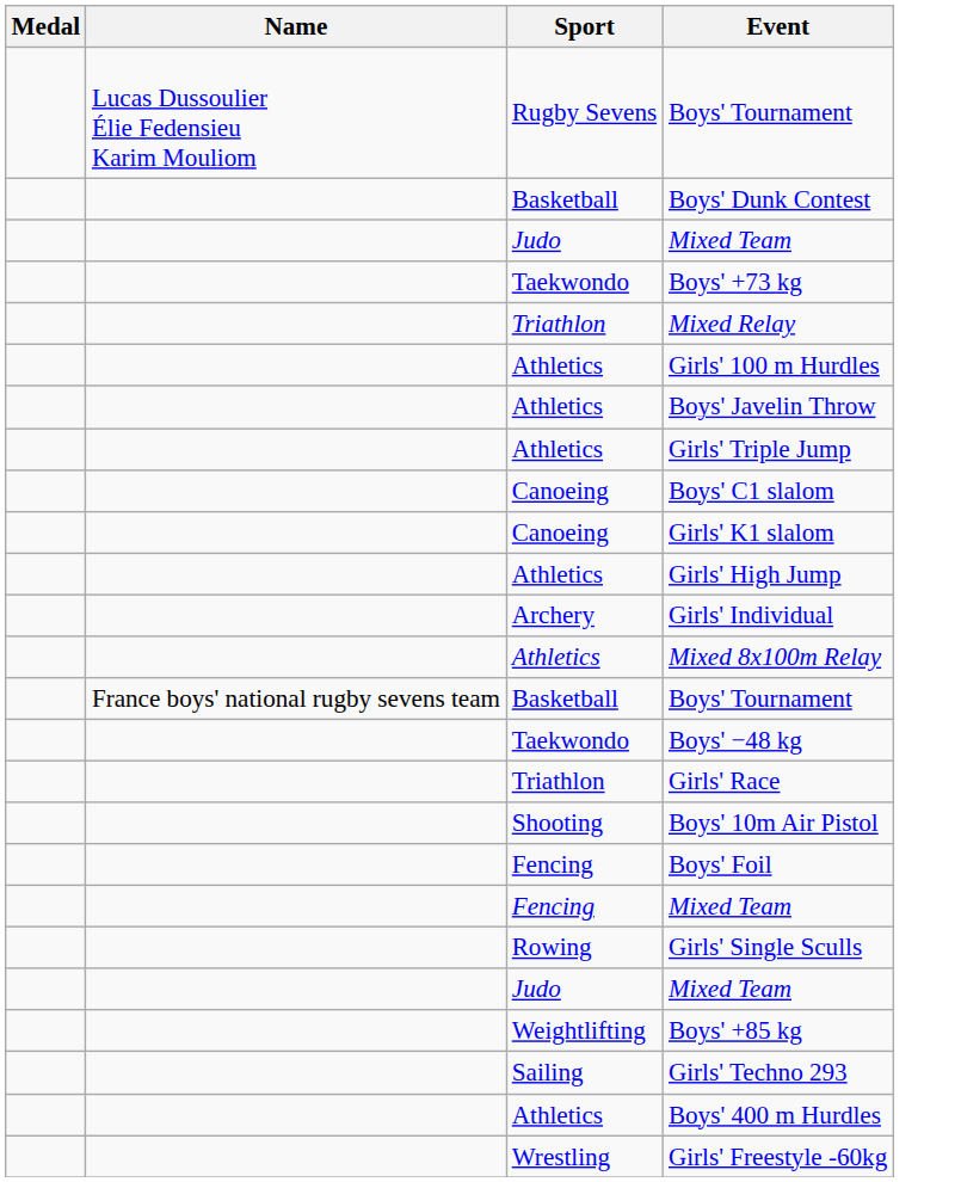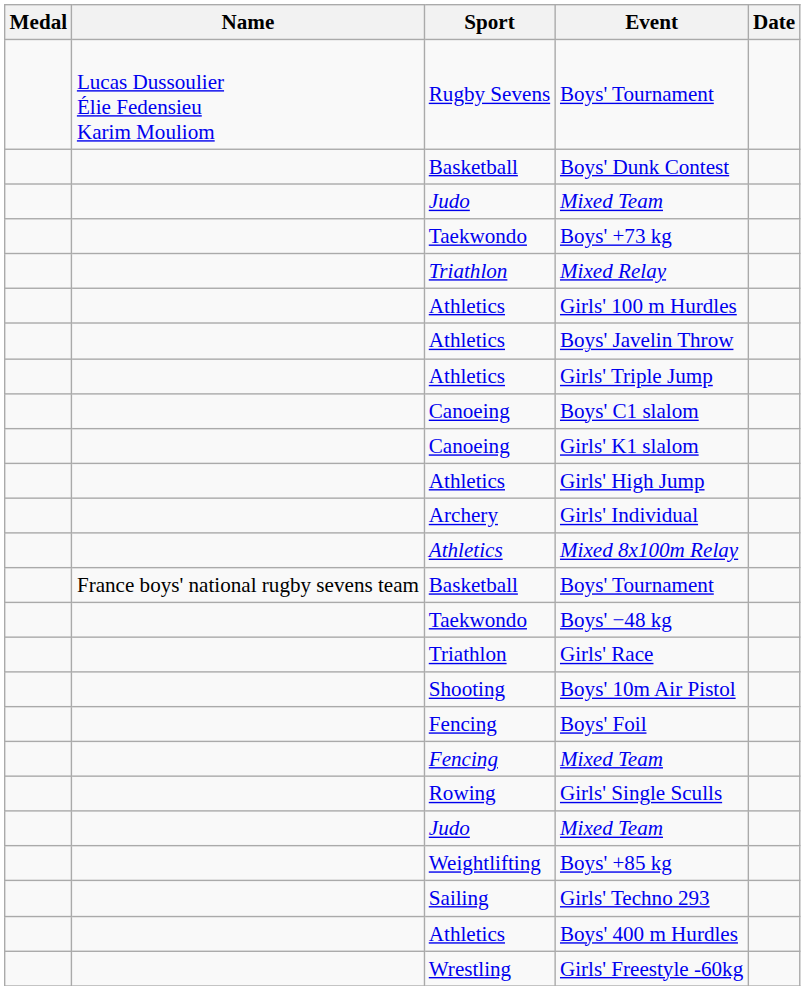 <table class="wikitable sortable" style="font-size: 95%;">
 <tr>
 <th>Medal</th>
 <th>Name</th>
 <th>Sport</th>
 <th>Event</th>
+<th>Date</th>
 </tr>
 <tr>
 <td></td>
 <td><br><a href='#'>Lucas Dussoulier</a><br><a href='#'>Élie Fedensieu</a><br><a href='#'>Karim Mouliom</a></td>
 <td><a href='#'>Rugby Sevens</a></td>
 <td><a href='#'>Boys' Tournament</a></td>
+<td></td>
 </tr>
 <tr>
 <td></td>
 <td></td>
 <td><a href='#'>Basketball</a></td>
 <td><a href='#'>Boys' Dunk Contest</a></td>
+<td></td>
 </tr>
 <tr>
 <td><em></em></td>
 <td><em></em></td>
 <td><em><a href='#'>Judo</a></em></td>
 <td><em><a href='#'>Mixed Team</a></em></td>
+<td><em></em></td>
 </tr>
 <tr>
 <td></td>
 <td></td>
 <td><a href='#'>Taekwondo</a></td>
 <td><a href='#'>Boys' +73 kg</a></td>
+<td></td>
 </tr>
 <tr>
 <td><em></em></td>
 <td><em></em></td>
 <td><em><a href='#'>Triathlon</a> </em></td>
 <td><em><a href='#'>Mixed Relay</a> </em></td>
+<td><em></em></td>
 </tr>
 <tr>
 <td></td>
 <td></td>
 <td><a href='#'>Athletics</a></td>
 <td><a href='#'>Girls' 100 m Hurdles</a></td>
+<td></td>
 </tr>
 <tr>
 <td></td>
 <td></td>
 <td><a href='#'>Athletics</a></td>
 <td><a href='#'>Boys' Javelin Throw</a></td>
+<td></td>
 </tr>
 <tr>
 <td></td>
 <td></td>
 <td><a href='#'>Athletics</a></td>
 <td><a href='#'>Girls' Triple Jump</a></td>
+<td></td>
 </tr>
 <tr>
 <td></td>
 <td></td>
 <td><a href='#'>Canoeing</a></td>
 <td><a href='#'>Boys' C1 slalom</a></td>
+<td></td>
 </tr>
 <tr>
 <td></td>
 <td></td>
 <td><a href='#'>Canoeing</a></td>
 <td><a href='#'>Girls' K1 slalom</a></td>
+<td></td>
 </tr>
 <tr>
 <td></td>
 <td></td>
 <td><a href='#'>Athletics</a></td>
 <td><a href='#'>Girls' High Jump</a></td>
+<td></td>
 </tr>
 <tr>
 <td></td>
 <td></td>
 <td><a href='#'>Archery</a></td>
 <td><a href='#'>Girls' Individual</a></td>
+<td></td>
 </tr>
 <tr>
 <td><em></em></td>
 <td><em></em></td>
 <td><em><a href='#'>Athletics</a> </em></td>
 <td><em><a href='#'>Mixed 8x100m Relay</a> </em></td>
+<td><em></em></td>
 </tr>
 <tr>
 <td></td>
 <td>France boys' national rugby sevens team</td>
 <td><a href='#'>Basketball</a></td>
 <td><a href='#'>Boys' Tournament</a></td>
+<td></td>
 </tr>
 <tr>
 <td></td>
 <td></td>
 <td><a href='#'>Taekwondo</a></td>
 <td><a href='#'>Boys' −48 kg</a></td>
+<td></td>
 </tr>
 <tr>
 <td></td>
 <td></td>
 <td><a href='#'>Triathlon</a></td>
 <td><a href='#'>Girls' Race</a></td>
+<td></td>
 </tr>
 <tr>
 <td></td>
 <td></td>
 <td><a href='#'>Shooting</a></td>
 <td><a href='#'>Boys' 10m Air Pistol</a></td>
+<td></td>
 </tr>
 <tr>
 <td></td>
 <td></td>
 <td><a href='#'>Fencing</a></td>
 <td><a href='#'>Boys' Foil</a></td>
+<td></td>
 </tr>
 <tr>
 <td><em></em></td>
 <td><em> </em></td>
 <td><em><a href='#'>Fencing</a></em></td>
 <td><em><a href='#'>Mixed Team</a></em></td>
+<td><em></em></td>
 </tr>
 <tr>
 <td></td>
 <td></td>
 <td><a href='#'>Rowing</a></td>
 <td><a href='#'>Girls' Single Sculls</a></td>
+<td></td>
 </tr>
 <tr>
 <td><em></em></td>
 <td><em> </em></td>
 <td><em><a href='#'>Judo</a> </em></td>
 <td><em><a href='#'>Mixed Team</a></em></td>
+<td><em></em></td>
 </tr>
 <tr>
 <td></td>
 <td></td>
 <td><a href='#'>Weightlifting</a></td>
 <td><a href='#'>Boys' +85 kg</a></td>
+<td></td>
 </tr>
 <tr>
 <td></td>
 <td></td>
 <td><a href='#'>Sailing</a></td>
 <td><a href='#'>Girls' Techno 293</a></td>
+<td></td>
 </tr>
 <tr>
 <td></td>
 <td></td>
 <td><a href='#'>Athletics</a></td>
 <td><a href='#'>Boys' 400 m Hurdles</a></td>
+<td></td>
 </tr>
 <tr>
 <td></td>
 <td></td>
 <td><a href='#'>Wrestling</a></td>
 <td><a href='#'>Girls' Freestyle -60kg</a></td>
+<td></td>
 </tr>
 </table>
